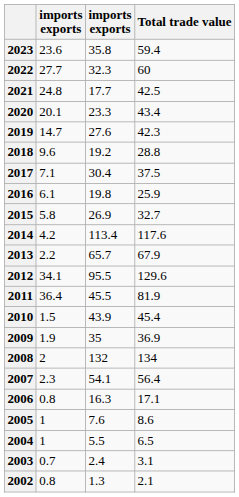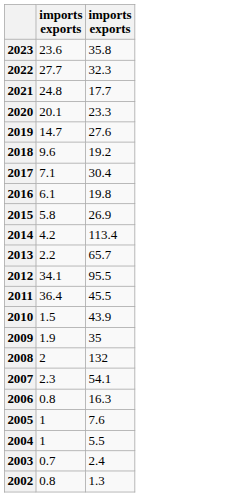 <table class="wikitable">
 <tr>
 <th></th>
 <th> imports<br> exports</th>
 <th> imports<br> exports</th>
-<th>Total trade value</th>
 </tr>
 <tr>
 <th>2023</th>
 <td>23.6</td>
 <td>35.8</td>
-<td>59.4</td>
 </tr>
 <tr>
 <th>2022</th>
 <td>27.7</td>
 <td>32.3</td>
-<td>60</td>
 </tr>
 <tr>
 <th>2021</th>
 <td>24.8</td>
 <td>17.7</td>
-<td>42.5</td>
 </tr>
 <tr>
 <th>2020</th>
 <td>20.1</td>
 <td>23.3</td>
-<td>43.4</td>
 </tr>
 <tr>
 <th>2019</th>
 <td>14.7</td>
 <td>27.6</td>
-<td>42.3</td>
 </tr>
 <tr>
 <th>2018</th>
 <td>9.6</td>
 <td>19.2</td>
-<td>28.8</td>
 </tr>
 <tr>
 <th>2017</th>
 <td>7.1</td>
 <td>30.4</td>
-<td>37.5</td>
 </tr>
 <tr>
 <th>2016</th>
 <td>6.1</td>
 <td>19.8</td>
-<td>25.9</td>
 </tr>
 <tr>
 <th>2015</th>
 <td>5.8</td>
 <td>26.9</td>
-<td>32.7</td>
 </tr>
 <tr>
 <th>2014</th>
 <td>4.2</td>
 <td>113.4</td>
-<td>117.6</td>
 </tr>
 <tr>
 <th>2013</th>
 <td>2.2</td>
 <td>65.7</td>
-<td>67.9</td>
 </tr>
 <tr>
 <th>2012</th>
 <td>34.1</td>
 <td>95.5</td>
-<td>129.6</td>
 </tr>
 <tr>
 <th>2011</th>
 <td>36.4</td>
 <td>45.5</td>
-<td>81.9</td>
 </tr>
 <tr>
 <th>2010</th>
 <td>1.5</td>
 <td>43.9</td>
-<td>45.4</td>
 </tr>
 <tr>
 <th>2009</th>
 <td>1.9</td>
 <td>35</td>
-<td>36.9</td>
 </tr>
 <tr>
 <th>2008</th>
 <td>2</td>
 <td>132</td>
-<td>134</td>
 </tr>
 <tr>
 <th>2007</th>
 <td>2.3</td>
 <td>54.1</td>
-<td>56.4</td>
 </tr>
 <tr>
 <th>2006</th>
 <td>0.8</td>
 <td>16.3</td>
-<td>17.1</td>
 </tr>
 <tr>
 <th>2005</th>
 <td>1</td>
 <td>7.6</td>
-<td>8.6</td>
 </tr>
 <tr>
 <th>2004</th>
 <td>1</td>
 <td>5.5</td>
-<td>6.5</td>
 </tr>
 <tr>
 <th>2003</th>
 <td>0.7</td>
 <td>2.4</td>
-<td>3.1</td>
 </tr>
 <tr>
 <th>2002</th>
 <td>0.8</td>
 <td>1.3</td>
-<td>2.1</td>
 </tr>
 </table>
